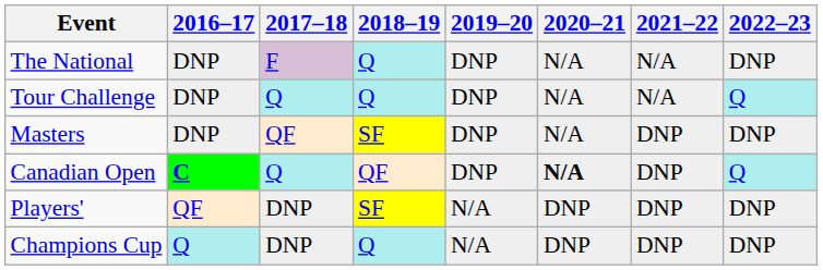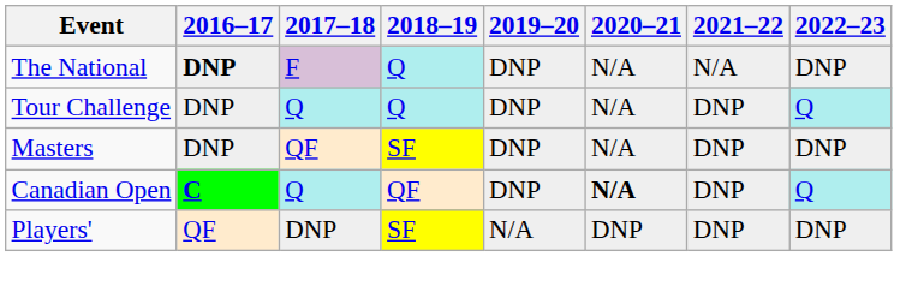 <table class="wikitable" border="1">
 <tr>
 <th>Event</th>
 <th><a href='#'>2016–17</a></th>
 <th><a href='#'>2017–18</a></th>
 <th><a href='#'>2018–19</a></th>
 <th><a href='#'>2019–20</a></th>
 <th><a href='#'>2020–21</a></th>
 <th><a href='#'>2021–22</a></th>
 <th><a href='#'>2022–23</a></th>
 </tr>
 <tr>
 <td><a href='#'>The National</a></td>
-<td style="background:#EFEFEF;">DNP</td>
+<td style="background:#EFEFEF;"><strong>DNP</strong></td>
 <td style="background:thistle;"><a href='#'>F</a></td>
 <td style="background:#afeeee;"><a href='#'>Q</a></td>
 <td style="background:#EFEFEF;">DNP</td>
 <td style="background:#EFEFEF;">N/A</td>
 <td style="background:#EFEFEF;">N/A</td>
 <td style="background:#EFEFEF;">DNP</td>
 </tr>
 <tr>
 <td><a href='#'>Tour Challenge</a></td>
 <td style="background:#EFEFEF;">DNP</td>
 <td style="background:#afeeee;"><a href='#'>Q</a></td>
 <td style="background:#afeeee;"><a href='#'>Q</a></td>
 <td style="background:#EFEFEF;">DNP</td>
 <td style="background:#EFEFEF;">N/A</td>
-<td style="background:#EFEFEF;">N/A</td>
+<td style="background:#EFEFEF;">DNP</td>
 <td style="background:#afeeee;"><a href='#'>Q</a></td>
 </tr>
 <tr>
 <td><a href='#'>Masters</a></td>
 <td style="background:#EFEFEF;">DNP</td>
 <td style="background:#ffebcd;"><a href='#'>QF</a></td>
 <td style="background:yellow;"><a href='#'>SF</a></td>
 <td style="background:#EFEFEF;">DNP</td>
 <td style="background:#EFEFEF;">N/A</td>
 <td style="background:#EFEFEF;">DNP</td>
 <td style="background:#EFEFEF;">DNP</td>
 </tr>
 <tr>
 <td><a href='#'>Canadian Open</a></td>
 <td style="background:#0f0;"><strong><a href='#'>C</a></strong></td>
 <td style="background:#afeeee;"><a href='#'>Q</a></td>
 <td style="background:#ffebcd;"><a href='#'>QF</a></td>
 <td style="background:#EFEFEF;">DNP</td>
 <td style="background:#EFEFEF;"><strong>N/A</strong></td>
 <td style="background:#EFEFEF;">DNP</td>
 <td style="background:#afeeee;"><a href='#'>Q</a></td>
 </tr>
 <tr>
 <td><a href='#'>Players'</a></td>
 <td style="background:#ffebcd;"><a href='#'>QF</a></td>
 <td style="background:#EFEFEF;">DNP</td>
 <td style="background:yellow;"><a href='#'>SF</a></td>
 <td style="background:#EFEFEF;">N/A</td>
 <td style="background:#EFEFEF;">DNP</td>
 <td style="background:#EFEFEF;">DNP</td>
 <td style="background:#EFEFEF;">DNP</td>
 </tr>
-<tr>
-<td><a href='#'>Champions Cup</a></td>
-<td style="background:#afeeee;"><a href='#'>Q</a></td>
-<td style="background:#EFEFEF;">DNP</td>
-<td style="background:#afeeee;"><a href='#'>Q</a></td>
-<td style="background:#EFEFEF;">N/A</td>
-<td style="background:#EFEFEF;">DNP</td>
-<td style="background:#EFEFEF;">DNP</td>
-<td style="background:#EFEFEF;">DNP</td>
-</tr>
 </table>
